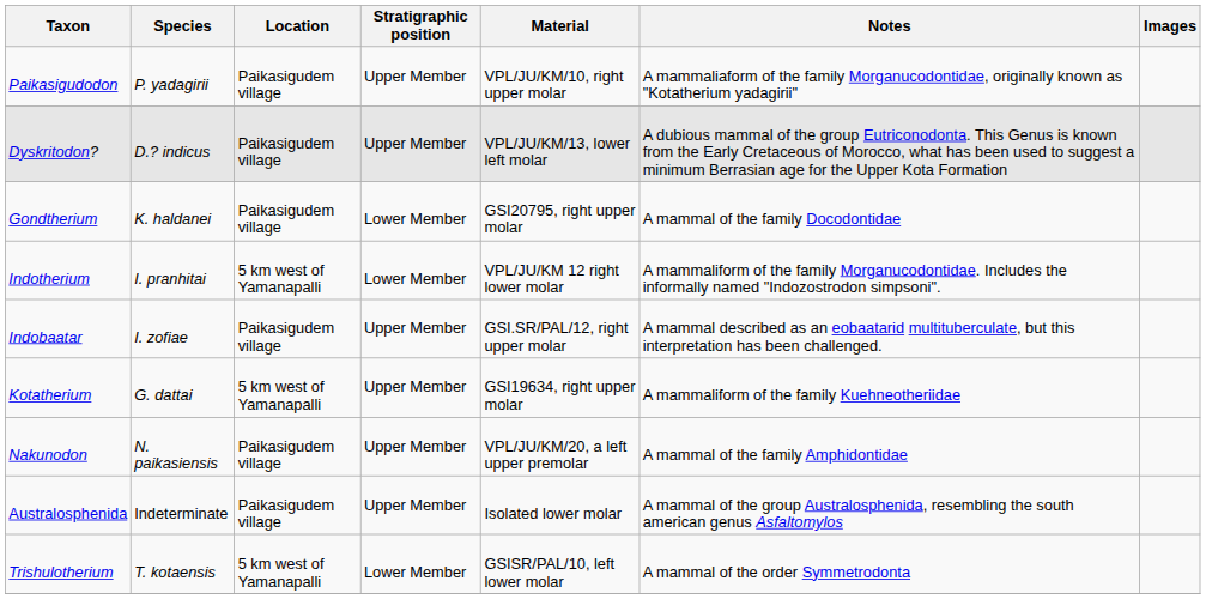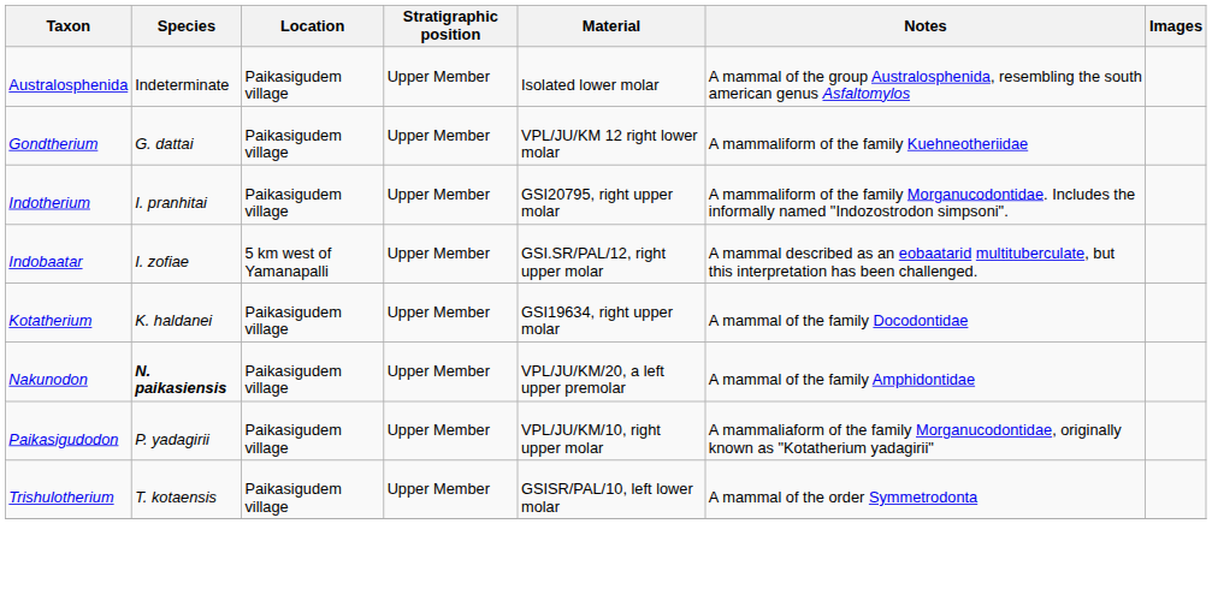 <table class="wikitable" align="center">
 <tr>
 <th>Taxon</th>
 <th>Species</th>
 <th>Location</th>
 <th>Stratigraphic position</th>
 <th>Material</th>
 <th>Notes</th>
 <th>Images</th>
 </tr>
 <tr>
+<td><br><a href='#'>Australosphenida</a></td>
+<td><br>Indeterminate</td>
+<td><br>Paikasigudem village</td>
+<td>Upper Member</td>
+<td><br>Isolated lower molar</td>
+<td><br>A mammal of the group <a href='#'>Australosphenida</a>, resembling the south american genus <em><a href='#'>Asfaltomylos</a></em></td>
+<td></td>
+</tr>
+<tr>
+<td><br><em><a href='#'>Gondtherium</a></em></td>
+<td><br><em>G. dattai</em></td>
+<td><br>Paikasigudem village</td>
+<td>Upper Member</td>
+<td><br>VPL/JU/KM 12 right lower molar</td>
+<td><br>A mammaliform of the family <a href='#'>Kuehneotheriidae</a></td>
+<td></td>
+</tr>
+<tr>
+<td><br><em><a href='#'>Indotherium</a></em></td>
+<td><br><em>I. pranhitai</em></td>
+<td><br>Paikasigudem village</td>
+<td>Upper Member</td>
+<td><br>GSI20795, right upper molar</td>
+<td><br>A mammaliform of the family <a href='#'>Morganucodontidae</a>. Includes the informally named "Indozostrodon simpsoni".</td>
+<td></td>
+</tr>
+<tr>
+<td><br><em><a href='#'>Indobaatar</a></em></td>
+<td><br><em>I. zofiae</em></td>
+<td><br>5 km west of Yamanapalli</td>
+<td>Upper Member</td>
+<td><br>GSI.SR/PAL/12, right upper molar</td>
+<td><br>A mammal described as an <a href='#'>eobaatarid</a> <a href='#'>multituberculate</a>, but this interpretation has been challenged.</td>
+<td></td>
+</tr>
+<tr>
+<td><br><em><a href='#'>Kotatherium</a></em></td>
+<td><br><em>K. haldanei</em></td>
+<td><br>Paikasigudem village</td>
+<td>Upper Member</td>
+<td><br>GSI19634, right upper molar</td>
+<td><br>A mammal of the family <a href='#'>Docodontidae</a></td>
+<td></td>
+</tr>
+<tr>
+<td><br><em><a href='#'>Nakunodon</a></em></td>
+<td><strong><br><em>N. paikasiensis</em></strong></td>
+<td><br>Paikasigudem village</td>
+<td>Upper Member</td>
+<td><br>VPL/JU/KM/20, a left upper premolar</td>
+<td><br>A mammal of the family <a href='#'>Amphidontidae</a></td>
+<td></td>
+</tr>
+<tr>
 <td><br><em><a href='#'>Paikasigudodon</a></em></td>
 <td><br><em>P. yadagirii</em></td>
 <td><br>Paikasigudem village</td>
 <td>Upper Member</td>
 <td><br>VPL/JU/KM/10, right upper molar</td>
 <td><br>A mammaliaform of the family <a href='#'>Morganucodontidae</a>, originally known as "Kotatherium yadagirii"</td>
 <td></td>
 </tr>
 <tr>
-<td style="background:#E6E6E6;"><br><em><a href='#'>Dyskritodon</a>?</em></td>
-<td style="background:#E6E6E6;"><br><em>D.? indicus</em></td>
-<td style="background:#E6E6E6;"><br>Paikasigudem village</td>
-<td style="background:#E6E6E6;">Upper Member</td>
-<td style="background:#E6E6E6;"><br>VPL/JU/KM/13, lower left molar</td>
-<td style="background:#E6E6E6;"><br>A dubious mammal of the group <a href='#'>Eutriconodonta</a>. This Genus is known from the Early Cretaceous of Morocco, what has been used to suggest a minimum Berrasian age for the Upper Kota Formation</td>
-<td style="background:#E6E6E6;"></td>
-</tr>
-<tr>
-<td><br><em><a href='#'>Gondtherium</a></em></td>
-<td><br><em>K. haldanei</em></td>
-<td><br>Paikasigudem village</td>
-<td><br>Lower Member</td>
-<td><br>GSI20795, right upper molar</td>
-<td><br>A mammal of the family <a href='#'>Docodontidae</a></td>
-<td></td>
-</tr>
-<tr>
-<td><br><em><a href='#'>Indotherium</a></em></td>
-<td><br><em>I. pranhitai</em></td>
-<td><br>5 km west of Yamanapalli</td>
-<td><br>Lower Member</td>
-<td><br>VPL/JU/KM 12 right lower molar</td>
-<td><br>A mammaliform of the family <a href='#'>Morganucodontidae</a>. Includes the informally named "Indozostrodon simpsoni".</td>
-<td></td>
-</tr>
-<tr>
-<td><br><em><a href='#'>Indobaatar</a></em></td>
-<td><br><em>I. zofiae</em></td>
+<td><br><em><a href='#'>Trishulotherium</a></em></td>
+<td><br><em>T. kotaensis</em></td>
 <td><br>Paikasigudem village</td>
 <td>Upper Member</td>
-<td><br>GSI.SR/PAL/12, right upper molar</td>
-<td><br>A mammal described as an <a href='#'>eobaatarid</a> <a href='#'>multituberculate</a>, but this interpretation has been challenged.</td>
-<td></td>
-</tr>
-<tr>
-<td><br><em><a href='#'>Kotatherium</a></em></td>
-<td><br><em>G. dattai</em></td>
-<td><br>5 km west of Yamanapalli</td>
-<td>Upper Member</td>
-<td><br>GSI19634, right upper molar</td>
-<td><br>A mammaliform of the family <a href='#'>Kuehneotheriidae</a></td>
-<td></td>
-</tr>
-<tr>
-<td><br><em><a href='#'>Nakunodon</a></em></td>
-<td><br><em>N. paikasiensis</em></td>
-<td><br>Paikasigudem village</td>
-<td>Upper Member</td>
-<td><br>VPL/JU/KM/20, a left upper premolar</td>
-<td><br>A mammal of the family <a href='#'>Amphidontidae</a></td>
-<td></td>
-</tr>
-<tr>
-<td><br><a href='#'>Australosphenida</a></td>
-<td><br>Indeterminate</td>
-<td><br>Paikasigudem village</td>
-<td>Upper Member</td>
-<td><br>Isolated lower molar</td>
-<td><br>A mammal of the group <a href='#'>Australosphenida</a>, resembling the south american genus <em><a href='#'>Asfaltomylos</a></em></td>
-<td></td>
-</tr>
-<tr>
-<td><br><em><a href='#'>Trishulotherium</a></em></td>
-<td><br><em>T. kotaensis</em></td>
-<td><br>5 km west of Yamanapalli</td>
-<td><br>Lower Member</td>
 <td><br>GSISR/PAL/10, left lower molar</td>
 <td><br>A mammal of the order <a href='#'>Symmetrodonta</a></td>
 <td></td>
 </tr>
 <tr>
 </tr>
 </table>
